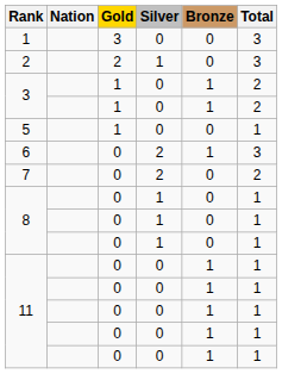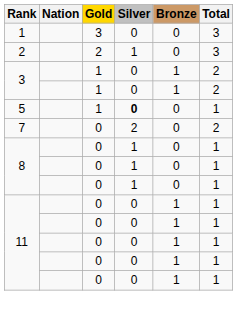 <table class="wikitable sortable" style="text-align:center">
 <tr>
 <th>Rank</th>
 <th>Nation</th>
 <th style="background-color:gold">Gold</th>
 <th style="background-color:silver">Silver</th>
 <th style="background-color:#cc9966">Bronze</th>
 <th>Total</th>
 </tr>
 <tr>
 <td>1</td>
 <td align=left></td>
 <td>3</td>
 <td>0</td>
 <td>0</td>
 <td>3</td>
 </tr>
 <tr>
 <td>2</td>
 <td align=left></td>
 <td>2</td>
 <td>1</td>
 <td>0</td>
 <td>3</td>
 </tr>
 <tr>
 <td rowspan=2>3</td>
 <td align=left></td>
 <td>1</td>
 <td>0</td>
 <td>1</td>
 <td>2</td>
 </tr>
 <tr>
 <td align=left></td>
 <td>1</td>
 <td>0</td>
 <td>1</td>
 <td>2</td>
 </tr>
 <tr>
 <td>5</td>
 <td align=left></td>
 <td>1</td>
-<td>0</td>
+<td><strong>0</strong></td>
 <td>0</td>
 <td>1</td>
-</tr>
-<tr>
-<td>6</td>
-<td align=left></td>
-<td>0</td>
-<td>2</td>
-<td>1</td>
-<td>3</td>
 </tr>
 <tr>
 <td>7</td>
 <td align=left></td>
 <td>0</td>
 <td>2</td>
 <td>0</td>
 <td>2</td>
 </tr>
 <tr>
 <td rowspan=3>8</td>
 <td align=left></td>
 <td>0</td>
 <td>1</td>
 <td>0</td>
 <td>1</td>
 </tr>
 <tr>
 <td align=left></td>
 <td>0</td>
 <td>1</td>
 <td>0</td>
 <td>1</td>
 </tr>
 <tr>
 <td align=left></td>
 <td>0</td>
 <td>1</td>
 <td>0</td>
 <td>1</td>
 </tr>
 <tr>
 <td rowspan=5>11</td>
 <td align=left></td>
 <td>0</td>
 <td>0</td>
 <td>1</td>
 <td>1</td>
 </tr>
 <tr>
 <td align=left></td>
 <td>0</td>
 <td>0</td>
 <td>1</td>
 <td>1</td>
 </tr>
 <tr>
 <td align=left></td>
 <td>0</td>
 <td>0</td>
 <td>1</td>
 <td>1</td>
 </tr>
 <tr>
 <td align=left></td>
 <td>0</td>
 <td>0</td>
 <td>1</td>
 <td>1</td>
 </tr>
 <tr>
 <td align=left></td>
 <td>0</td>
 <td>0</td>
 <td>1</td>
 <td>1</td>
 </tr>
 </table>
